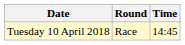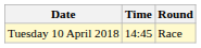 <table class="wikitable">
 <tr>
 <th>Date</th>
+<th>Time</th>
 <th>Round</th>
-<th>Time</th>
 </tr>
 <tr>
 <td style=background:lemonchiffon>Tuesday 10 April 2018</td>
+<td style=background:lemonchiffon>14:45</td>
 <td style=background:lemonchiffon>Race</td>
-<td style=background:lemonchiffon>14:45</td>
 </tr>
 </table>
